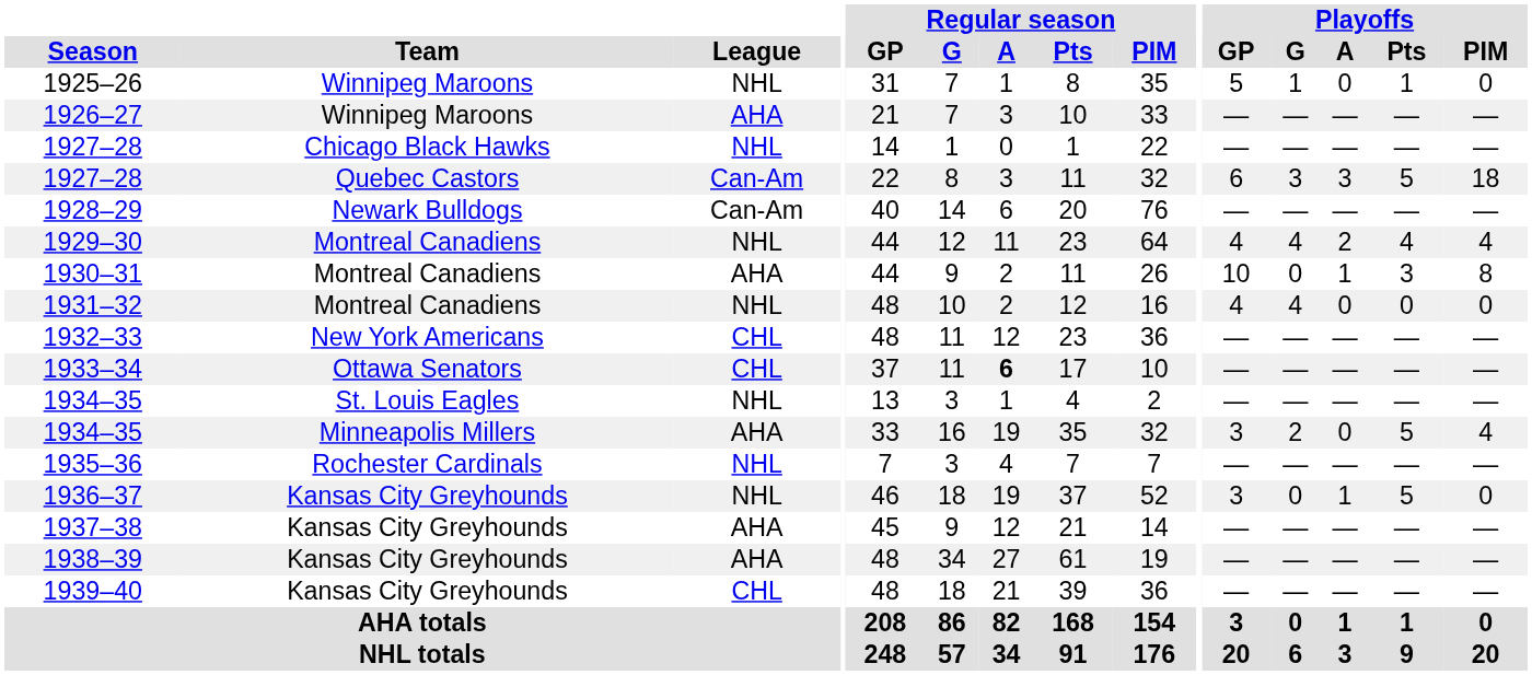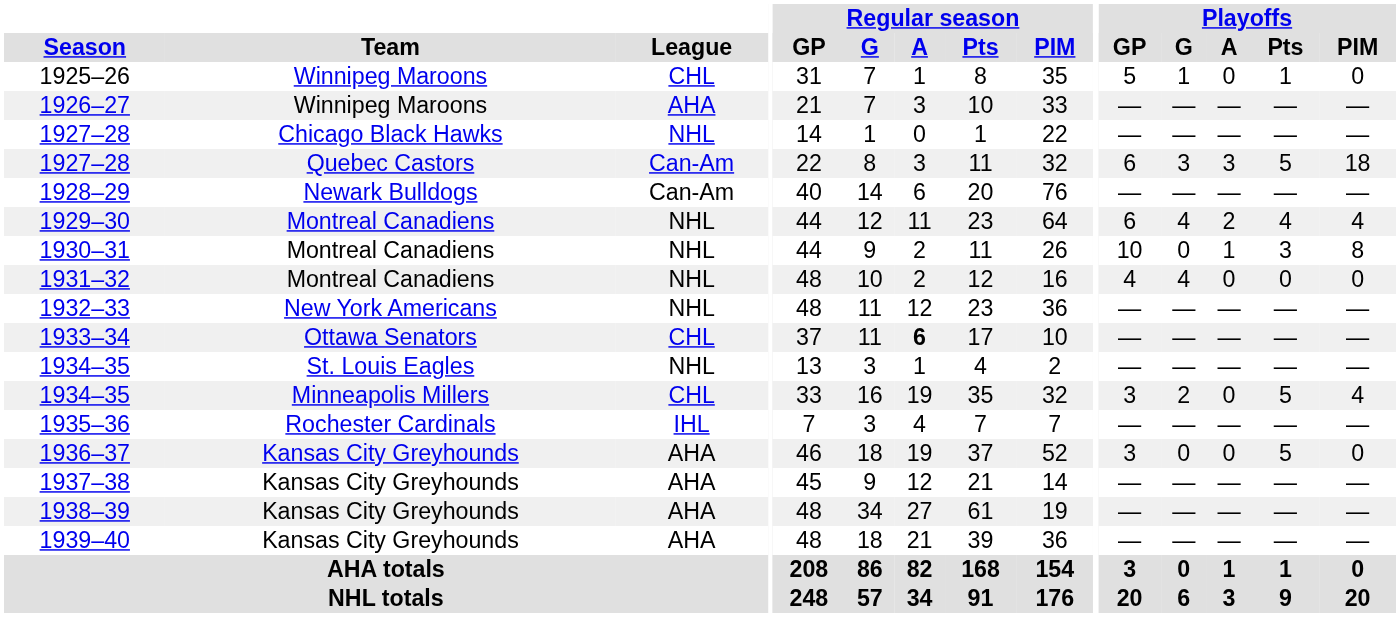 <table border="0" cellpadding="1" cellspacing="0" style="text-align:center; width:60em">
 <tr bgcolor="#e0e0e0">
 <th colspan="3" bgcolor="#ffffff"></th>
 <th rowspan="100" bgcolor="#ffffff"></th>
 <th colspan="5"><a href='#'>Regular season</a></th>
 <th rowspan="100" bgcolor="#ffffff"></th>
 <th colspan="5"><a href='#'>Playoffs</a></th>
 </tr>
 <tr bgcolor="#e0e0e0">
 <th><a href='#'>Season</a></th>
 <th>Team</th>
 <th>League</th>
 <th>GP</th>
 <th><a href='#'>G</a></th>
 <th><a href='#'>A</a></th>
 <th><a href='#'>Pts</a></th>
 <th><a href='#'>PIM</a></th>
 <th>GP</th>
 <th>G</th>
 <th>A</th>
 <th>Pts</th>
 <th>PIM</th>
 </tr>
 <tr>
 <td>1925–26</td>
 <td><a href='#'>Winnipeg Maroons</a></td>
-<td>NHL</td>
+<td><a href='#'>CHL</a></td>
 <td>31</td>
 <td>7</td>
 <td>1</td>
 <td>8</td>
 <td>35</td>
 <td>5</td>
 <td>1</td>
 <td>0</td>
 <td>1</td>
 <td>0</td>
 </tr>
 <tr bgcolor="#f0f0f0">
 <td><a href='#'>1926–27</a></td>
 <td>Winnipeg Maroons</td>
 <td><a href='#'>AHA</a></td>
 <td>21</td>
 <td>7</td>
 <td>3</td>
 <td>10</td>
 <td>33</td>
 <td>—</td>
 <td>—</td>
 <td>—</td>
 <td>—</td>
 <td>—</td>
 </tr>
 <tr>
 <td><a href='#'>1927–28</a></td>
 <td><a href='#'>Chicago Black Hawks</a></td>
 <td><a href='#'>NHL</a></td>
 <td>14</td>
 <td>1</td>
 <td>0</td>
 <td>1</td>
 <td>22</td>
 <td>—</td>
 <td>—</td>
 <td>—</td>
 <td>—</td>
 <td>—</td>
 </tr>
 <tr bgcolor="#f0f0f0">
 <td><a href='#'>1927–28</a></td>
 <td><a href='#'>Quebec Castors</a></td>
 <td><a href='#'>Can-Am</a></td>
 <td>22</td>
 <td>8</td>
 <td>3</td>
 <td>11</td>
 <td>32</td>
 <td>6</td>
 <td>3</td>
 <td>3</td>
 <td>5</td>
 <td>18</td>
 </tr>
 <tr>
 <td><a href='#'>1928–29</a></td>
 <td><a href='#'>Newark Bulldogs</a></td>
 <td>Can-Am</td>
 <td>40</td>
 <td>14</td>
 <td>6</td>
 <td>20</td>
 <td>76</td>
 <td>—</td>
 <td>—</td>
 <td>—</td>
 <td>—</td>
 <td>—</td>
 </tr>
 <tr bgcolor="#f0f0f0">
 <td><a href='#'>1929–30</a></td>
 <td><a href='#'>Montreal Canadiens</a></td>
 <td>NHL</td>
 <td>44</td>
 <td>12</td>
 <td>11</td>
 <td>23</td>
 <td>64</td>
-<td>4</td>
+<td>6</td>
 <td>4</td>
 <td>2</td>
 <td>4</td>
 <td>4</td>
 </tr>
 <tr>
 <td><a href='#'>1930–31</a></td>
 <td>Montreal Canadiens</td>
-<td>AHA</td>
+<td>NHL</td>
 <td>44</td>
 <td>9</td>
 <td>2</td>
 <td>11</td>
 <td>26</td>
 <td>10</td>
 <td>0</td>
 <td>1</td>
 <td>3</td>
 <td>8</td>
 </tr>
 <tr bgcolor="#f0f0f0">
 <td><a href='#'>1931–32</a></td>
 <td>Montreal Canadiens</td>
 <td>NHL</td>
 <td>48</td>
 <td>10</td>
 <td>2</td>
 <td>12</td>
 <td>16</td>
 <td>4</td>
 <td>4</td>
 <td>0</td>
 <td>0</td>
 <td>0</td>
 </tr>
 <tr>
 <td><a href='#'>1932–33</a></td>
 <td><a href='#'>New York Americans</a></td>
-<td><a href='#'>CHL</a></td>
+<td>NHL</td>
 <td>48</td>
 <td>11</td>
 <td>12</td>
 <td>23</td>
 <td>36</td>
 <td>—</td>
 <td>—</td>
 <td>—</td>
 <td>—</td>
 <td>—</td>
 </tr>
 <tr bgcolor="#f0f0f0">
 <td><a href='#'>1933–34</a></td>
 <td><a href='#'>Ottawa Senators</a></td>
 <td><a href='#'>CHL</a></td>
 <td>37</td>
 <td>11</td>
 <td><strong>6</strong></td>
 <td>17</td>
 <td>10</td>
 <td>—</td>
 <td>—</td>
 <td>—</td>
 <td>—</td>
 <td>—</td>
 </tr>
 <tr>
 <td><a href='#'>1934–35</a></td>
 <td><a href='#'>St. Louis Eagles</a></td>
 <td>NHL</td>
 <td>13</td>
 <td>3</td>
 <td>1</td>
 <td>4</td>
 <td>2</td>
 <td>—</td>
 <td>—</td>
 <td>—</td>
 <td>—</td>
 <td>—</td>
 </tr>
 <tr bgcolor="#f0f0f0">
 <td><a href='#'>1934–35</a></td>
 <td><a href='#'>Minneapolis Millers</a></td>
-<td>AHA</td>
+<td><a href='#'>CHL</a></td>
 <td>33</td>
 <td>16</td>
 <td>19</td>
 <td>35</td>
 <td>32</td>
 <td>3</td>
 <td>2</td>
 <td>0</td>
 <td>5</td>
 <td>4</td>
 </tr>
 <tr>
 <td><a href='#'>1935–36</a></td>
 <td><a href='#'>Rochester Cardinals</a></td>
-<td><a href='#'>NHL</a></td>
+<td><a href='#'>IHL</a></td>
 <td>7</td>
 <td>3</td>
 <td>4</td>
 <td>7</td>
 <td>7</td>
 <td>—</td>
 <td>—</td>
 <td>—</td>
 <td>—</td>
 <td>—</td>
 </tr>
 <tr bgcolor="#f0f0f0">
 <td><a href='#'>1936–37</a></td>
 <td><a href='#'>Kansas City Greyhounds</a></td>
-<td>NHL</td>
+<td>AHA</td>
 <td>46</td>
 <td>18</td>
 <td>19</td>
 <td>37</td>
 <td>52</td>
 <td>3</td>
 <td>0</td>
-<td>1</td>
+<td>0</td>
 <td>5</td>
 <td>0</td>
 </tr>
 <tr>
 <td><a href='#'>1937–38</a></td>
 <td>Kansas City Greyhounds</td>
 <td>AHA</td>
 <td>45</td>
 <td>9</td>
 <td>12</td>
 <td>21</td>
 <td>14</td>
 <td>—</td>
 <td>—</td>
 <td>—</td>
 <td>—</td>
 <td>—</td>
 </tr>
 <tr bgcolor="#f0f0f0">
 <td><a href='#'>1938–39</a></td>
 <td>Kansas City Greyhounds</td>
 <td>AHA</td>
 <td>48</td>
 <td>34</td>
 <td>27</td>
 <td>61</td>
 <td>19</td>
 <td>—</td>
 <td>—</td>
 <td>—</td>
 <td>—</td>
 <td>—</td>
 </tr>
 <tr>
 <td><a href='#'>1939–40</a></td>
 <td>Kansas City Greyhounds</td>
-<td><a href='#'>CHL</a></td>
+<td>AHA</td>
 <td>48</td>
 <td>18</td>
 <td>21</td>
 <td>39</td>
 <td>36</td>
 <td>—</td>
 <td>—</td>
 <td>—</td>
 <td>—</td>
 <td>—</td>
 </tr>
 <tr bgcolor="#e0e0e0">
 <th colspan="3">AHA totals</th>
 <th>208</th>
 <th>86</th>
 <th>82</th>
 <th>168</th>
 <th>154</th>
 <th>3</th>
 <th>0</th>
 <th>1</th>
 <th>1</th>
 <th>0</th>
 </tr>
 <tr bgcolor="#e0e0e0">
 <th colspan="3">NHL totals</th>
 <th>248</th>
 <th>57</th>
 <th>34</th>
 <th>91</th>
 <th>176</th>
 <th>20</th>
 <th>6</th>
 <th>3</th>
 <th>9</th>
 <th>20</th>
 </tr>
 </table>
